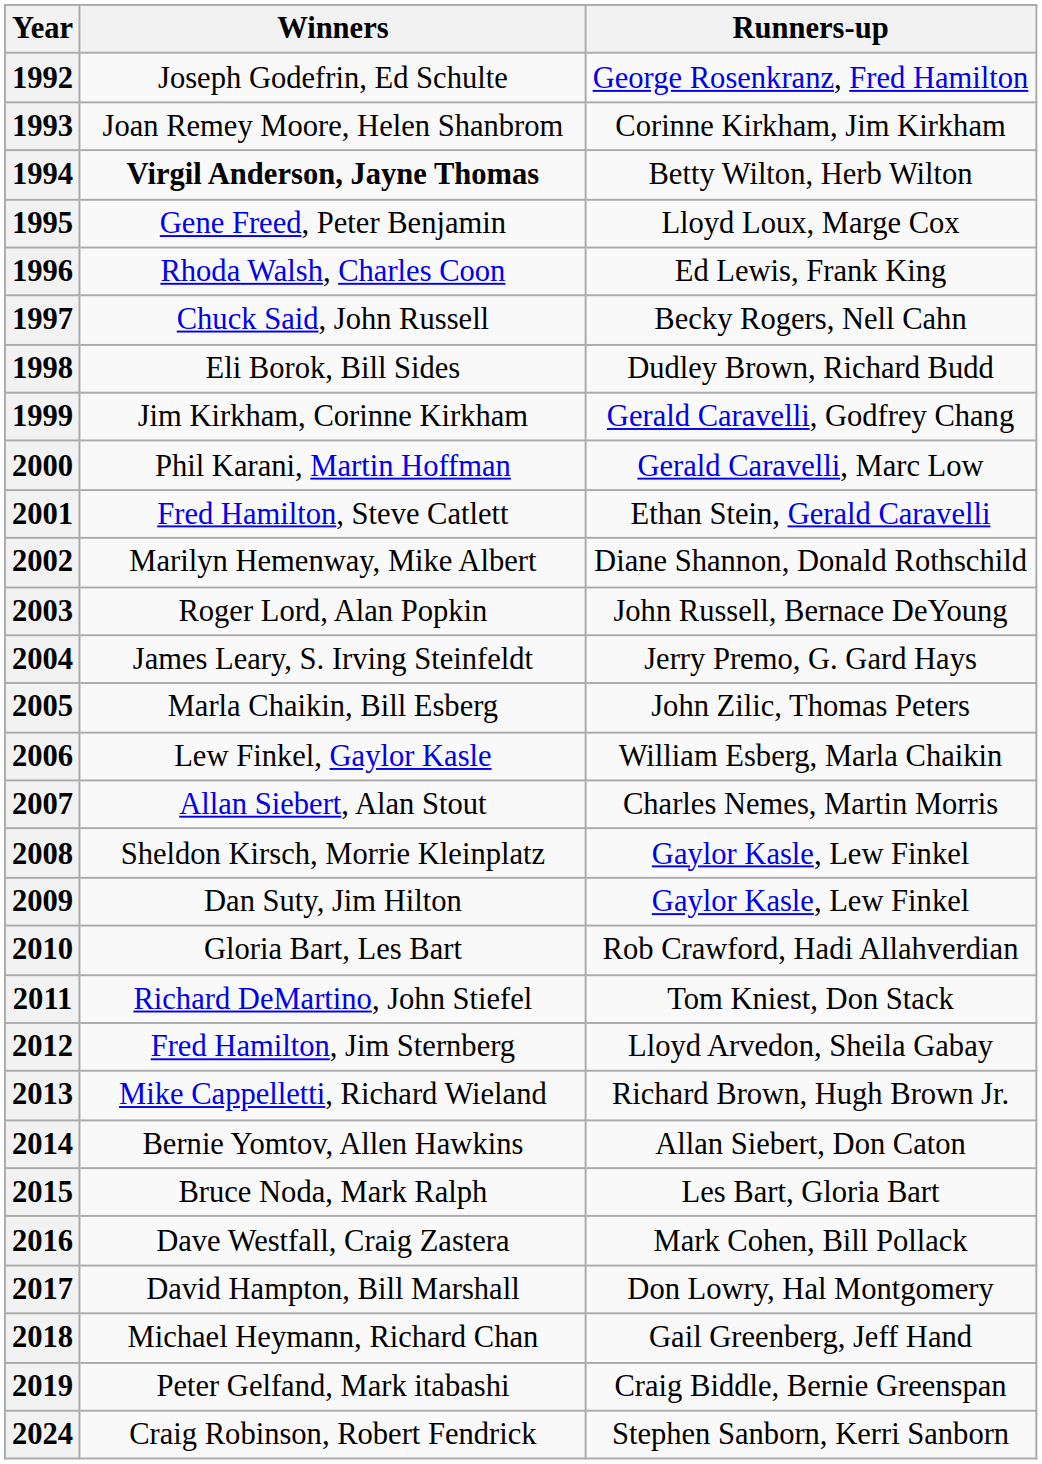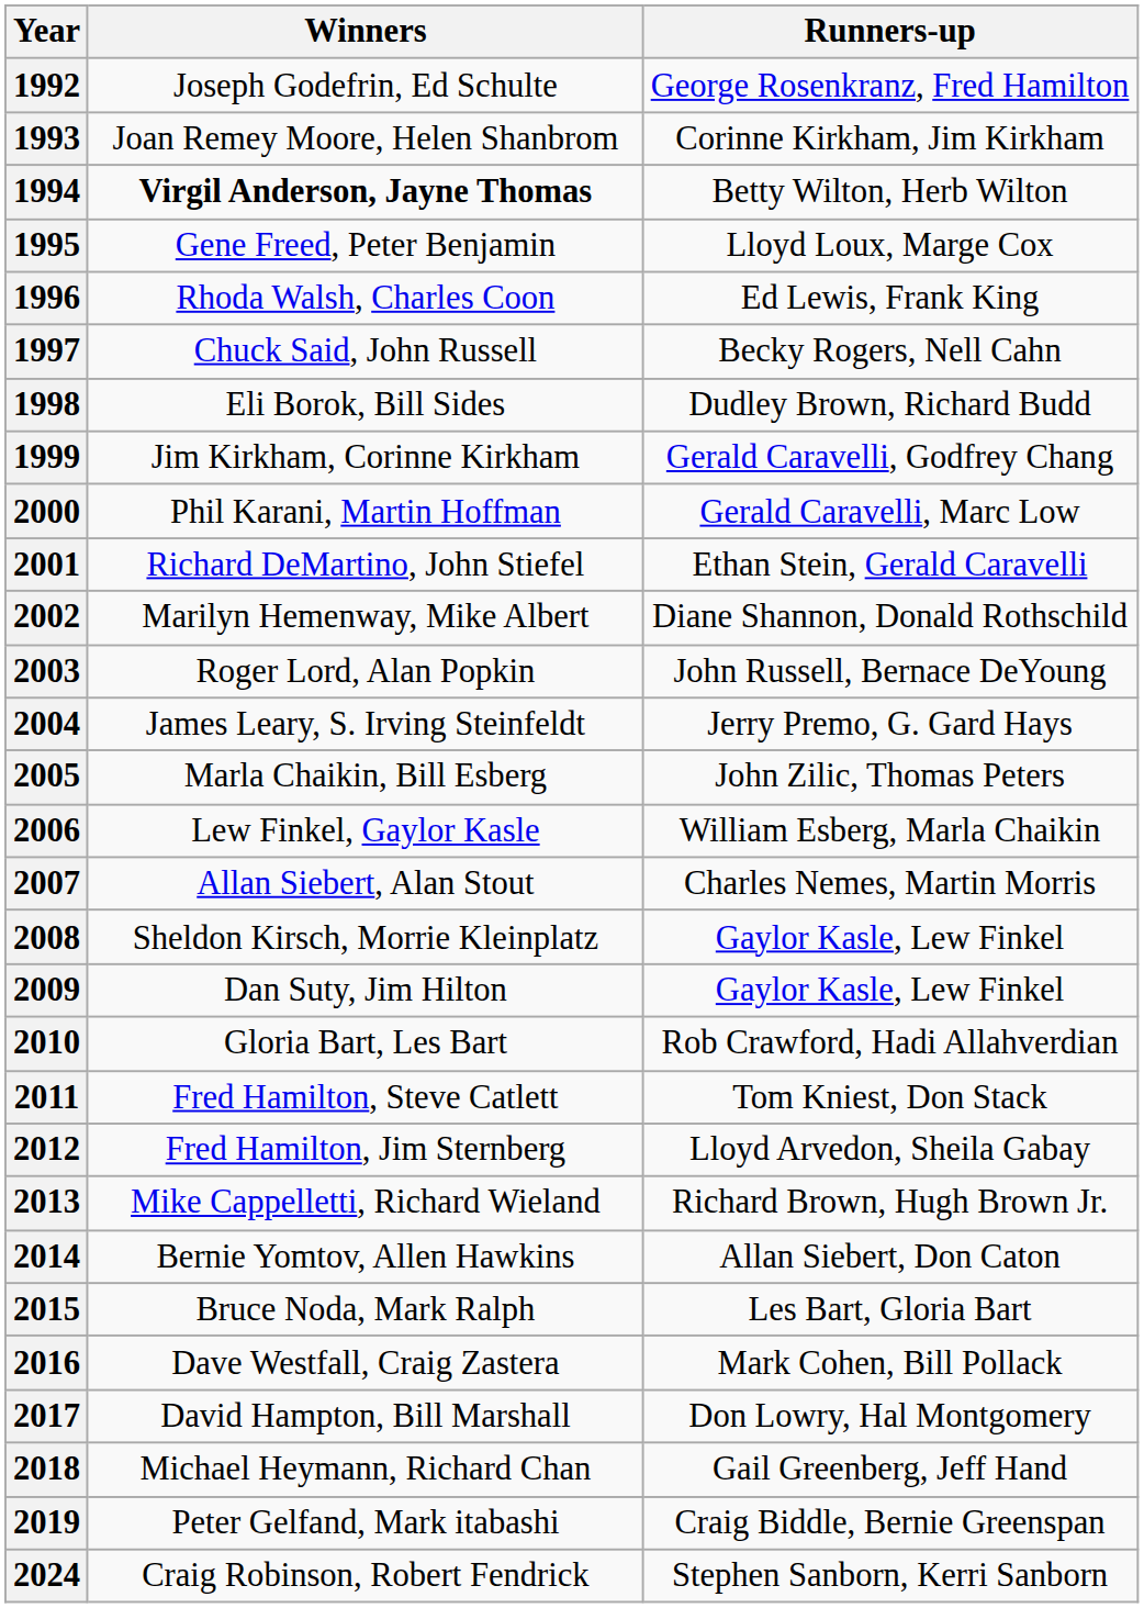 <table class="wikitable" style="text-align:center">
 <tr>
 <th>Year</th>
 <th>Winners</th>
 <th>Runners-up</th>
 </tr>
 <tr>
 <th>1992</th>
 <td>Joseph Godefrin, Ed Schulte</td>
 <td><a href='#'>George Rosenkranz</a>, <a href='#'>Fred Hamilton</a></td>
 </tr>
 <tr>
 <th>1993</th>
 <td>  Joan Remey Moore, Helen Shanbrom  </td>
 <td>Corinne Kirkham, Jim Kirkham</td>
 </tr>
 <tr>
 <th>1994</th>
 <td><strong>Virgil Anderson, Jayne Thomas</strong></td>
 <td>Betty Wilton, Herb Wilton</td>
 </tr>
 <tr>
 <th>1995</th>
 <td><a href='#'>Gene Freed</a>, Peter Benjamin</td>
 <td>Lloyd Loux, Marge Cox</td>
 </tr>
 <tr>
 <th>1996</th>
 <td><a href='#'>Rhoda Walsh</a>, <a href='#'>Charles Coon</a></td>
 <td>Ed Lewis, Frank King</td>
 </tr>
 <tr>
 <th>1997</th>
 <td><a href='#'>Chuck Said</a>, John Russell</td>
 <td>Becky Rogers, Nell Cahn</td>
 </tr>
 <tr>
 <th>1998</th>
 <td>Eli Borok, Bill Sides</td>
 <td>Dudley Brown, Richard Budd</td>
 </tr>
 <tr>
 <th>1999</th>
 <td>Jim Kirkham, Corinne Kirkham</td>
 <td><a href='#'>Gerald Caravelli</a>, Godfrey Chang</td>
 </tr>
 <tr>
 <th>2000</th>
 <td>Phil Karani, <a href='#'>Martin Hoffman</a></td>
 <td><a href='#'>Gerald Caravelli</a>, Marc Low</td>
 </tr>
 <tr>
 <th>2001</th>
-<td><a href='#'>Fred Hamilton</a>, Steve Catlett</td>
+<td><a href='#'>Richard DeMartino</a>, John Stiefel</td>
 <td>Ethan Stein, <a href='#'>Gerald Caravelli</a></td>
 </tr>
 <tr>
 <th>2002</th>
 <td>Marilyn Hemenway, Mike Albert</td>
 <td>Diane Shannon, Donald Rothschild</td>
 </tr>
 <tr>
 <th>2003</th>
 <td>Roger Lord, Alan Popkin</td>
 <td>John Russell, Bernace DeYoung</td>
 </tr>
 <tr>
 <th>2004</th>
 <td>James Leary, S. Irving Steinfeldt</td>
 <td>Jerry Premo, G. Gard Hays</td>
 </tr>
 <tr>
 <th>2005</th>
 <td>Marla Chaikin, Bill Esberg</td>
 <td>John Zilic, Thomas Peters</td>
 </tr>
 <tr>
 <th>2006</th>
 <td>Lew Finkel, <a href='#'>Gaylor Kasle</a></td>
 <td>William Esberg, Marla Chaikin</td>
 </tr>
 <tr>
 <th>2007</th>
 <td><a href='#'>Allan Siebert</a>, Alan Stout</td>
 <td>Charles Nemes, Martin Morris</td>
 </tr>
 <tr>
 <th>2008</th>
 <td>Sheldon Kirsch, Morrie Kleinplatz</td>
 <td><a href='#'>Gaylor Kasle</a>, Lew Finkel</td>
 </tr>
 <tr>
 <th>2009</th>
 <td>Dan Suty, Jim Hilton</td>
 <td><a href='#'>Gaylor Kasle</a>, Lew Finkel</td>
 </tr>
 <tr>
 <th>2010</th>
 <td>Gloria Bart, Les Bart</td>
 <td>Rob Crawford, Hadi Allahverdian</td>
 </tr>
 <tr>
 <th>2011</th>
-<td><a href='#'>Richard DeMartino</a>, John Stiefel</td>
+<td><a href='#'>Fred Hamilton</a>, Steve Catlett</td>
 <td>Tom Kniest, Don Stack</td>
 </tr>
 <tr>
 <th>2012</th>
 <td><a href='#'>Fred Hamilton</a>, Jim Sternberg</td>
 <td>Lloyd Arvedon, Sheila Gabay</td>
 </tr>
 <tr>
 <th>2013</th>
 <td><a href='#'>Mike Cappelletti</a>, Richard Wieland</td>
 <td>Richard Brown, Hugh Brown Jr.</td>
 </tr>
 <tr>
 <th>2014</th>
 <td>Bernie Yomtov, Allen Hawkins</td>
 <td>Allan Siebert, Don Caton</td>
 </tr>
 <tr>
 <th>2015</th>
 <td>Bruce Noda, Mark Ralph</td>
 <td>Les Bart, Gloria Bart</td>
 </tr>
 <tr>
 <th>2016</th>
 <td>Dave Westfall, Craig Zastera</td>
 <td>Mark Cohen, Bill Pollack</td>
 </tr>
 <tr>
 <th>2017</th>
 <td>David Hampton, Bill Marshall</td>
 <td>Don Lowry, Hal Montgomery</td>
 </tr>
 <tr>
 <th>2018</th>
 <td>Michael Heymann, Richard Chan</td>
 <td>Gail Greenberg, Jeff Hand</td>
 </tr>
 <tr>
 <th>2019</th>
 <td>Peter Gelfand, Mark itabashi</td>
 <td>Craig Biddle, Bernie Greenspan</td>
 </tr>
 <tr>
 <th>2024</th>
 <td>Craig Robinson, Robert Fendrick</td>
 <td>Stephen Sanborn, Kerri Sanborn</td>
 </tr>
 </table>
